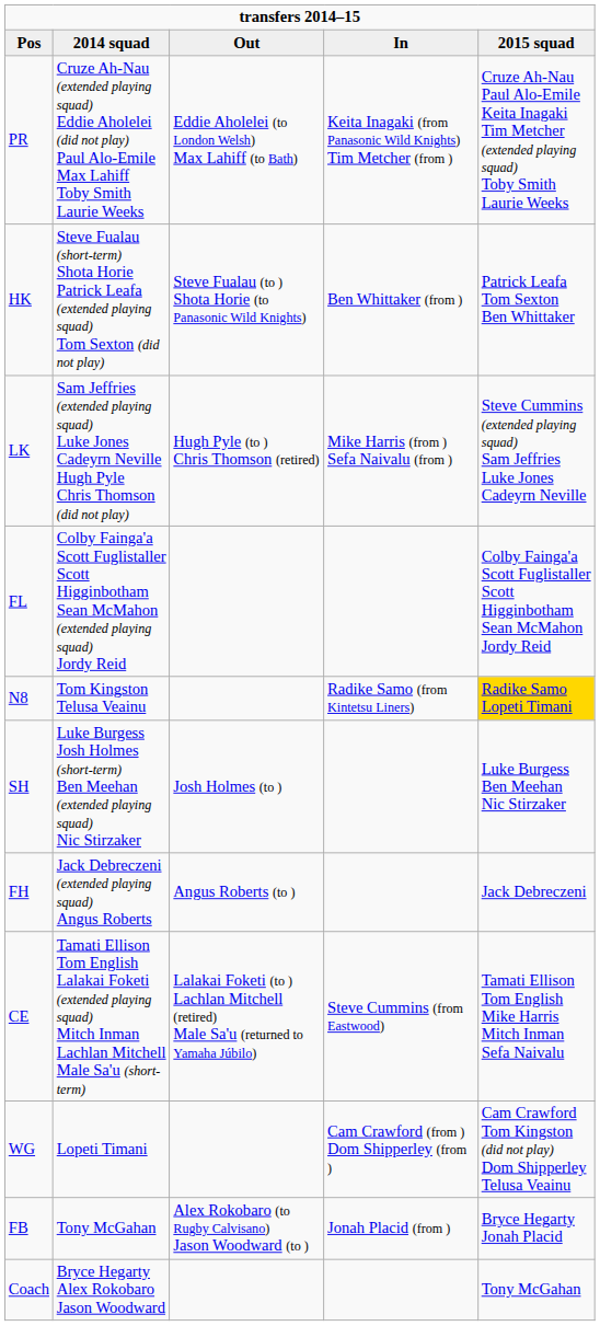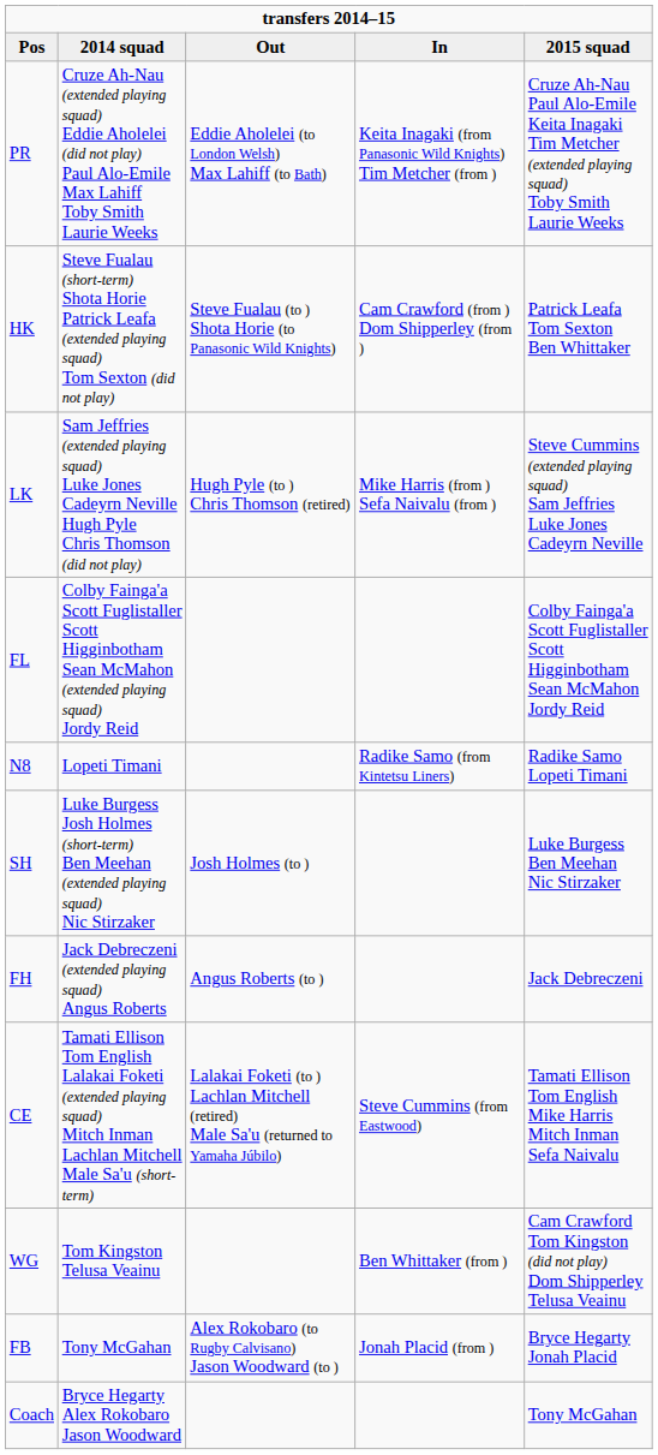 <table class="wikitable" style="text-align: left; width:95%">
 <tr>
 <td colspan="100%" style="text-align:center;"><strong> transfers 2014–15</strong></td>
 </tr>
 <tr>
 <th style="background:#efefef; width:6%;">Pos</th>
 <th style="background:#efefef; width:20%;">2014 squad</th>
 <th style="background:#efefef; width:27%;">Out</th>
 <th style="background:#efefef; width:27%;">In</th>
 <th style="background:#efefef; width:20%;">2015 squad</th>
 </tr>
 <tr>
 <td><a href='#'>PR</a></td>
 <td> <a href='#'>Cruze Ah-Nau</a> <small><em>(extended playing squad)</em></small><br><a href='#'>Eddie Aholelei</a> <small><em>(did not play)</em></small><br><a href='#'>Paul Alo-Emile</a><br><a href='#'>Max Lahiff</a><br><a href='#'>Toby Smith</a><br><a href='#'>Laurie Weeks</a></td>
 <td>  <a href='#'>Eddie Aholelei</a> <small>(to  <a href='#'>London Welsh</a>)</small><br> <a href='#'>Max Lahiff</a> <small>(to  <a href='#'>Bath</a>)</small></td>
 <td>  <a href='#'>Keita Inagaki</a> <small>(from  <a href='#'>Panasonic Wild Knights</a>)</small><br> <a href='#'>Tim Metcher</a> <small>(from )</small></td>
 <td> <a href='#'>Cruze Ah-Nau</a><br><a href='#'>Paul Alo-Emile</a><br><a href='#'>Keita Inagaki</a><br><a href='#'>Tim Metcher</a> <small><em>(extended playing squad)</em></small><br><a href='#'>Toby Smith</a><br><a href='#'>Laurie Weeks</a></td>
 </tr>
 <tr>
 <td><a href='#'>HK</a></td>
 <td> <a href='#'>Steve Fualau</a> <small><em>(short-term)</em></small><br><a href='#'>Shota Horie</a><br><a href='#'>Patrick Leafa</a> <small><em>(extended playing squad)</em></small><br><a href='#'>Tom Sexton</a> <small><em>(did not play)</em></small></td>
 <td>  <a href='#'>Steve Fualau</a> <small>(to )</small><br> <a href='#'>Shota Horie</a> <small>(to  <a href='#'>Panasonic Wild Knights</a>)</small></td>
-<td>  <a href='#'>Ben Whittaker</a> <small>(from )</small></td>
+<td>  <a href='#'>Cam Crawford</a> <small>(from )</small><br> <a href='#'>Dom Shipperley</a> <small>(from )</small></td>
 <td> <a href='#'>Patrick Leafa</a><br><a href='#'>Tom Sexton</a><br><a href='#'>Ben Whittaker</a></td>
 </tr>
 <tr>
 <td><a href='#'>LK</a></td>
 <td> <a href='#'>Sam Jeffries</a> <small><em>(extended playing squad)</em></small><br><a href='#'>Luke Jones</a><br><a href='#'>Cadeyrn Neville</a><br><a href='#'>Hugh Pyle</a><br><a href='#'>Chris Thomson</a> <small><em>(did not play)</em></small></td>
 <td>  <a href='#'>Hugh Pyle</a> <small>(to )</small><br> <a href='#'>Chris Thomson</a> <small>(retired)</small></td>
 <td>  <a href='#'>Mike Harris</a> <small>(from )</small><br> <a href='#'>Sefa Naivalu</a> <small>(from )</small></td>
 <td> <a href='#'>Steve Cummins</a> <small><em>(extended playing squad)</em></small><br><a href='#'>Sam Jeffries</a><br><a href='#'>Luke Jones</a><br><a href='#'>Cadeyrn Neville</a></td>
 </tr>
 <tr>
 <td><a href='#'>FL</a></td>
 <td> <a href='#'>Colby Fainga'a</a><br><a href='#'>Scott Fuglistaller</a><br><a href='#'>Scott Higginbotham</a><br><a href='#'>Sean McMahon</a> <small><em>(extended playing squad)</em></small><br><a href='#'>Jordy Reid</a></td>
 <td></td>
 <td></td>
 <td> <a href='#'>Colby Fainga'a</a><br><a href='#'>Scott Fuglistaller</a><br><a href='#'>Scott Higginbotham</a><br><a href='#'>Sean McMahon</a><br><a href='#'>Jordy Reid</a></td>
 </tr>
 <tr>
 <td><a href='#'>N8</a></td>
-<td> <a href='#'>Tom Kingston</a><br><a href='#'>Telusa Veainu</a></td>
+<td> <a href='#'>Lopeti Timani</a></td>
 <td></td>
 <td>  <a href='#'>Radike Samo</a> <small>(from  <a href='#'>Kintetsu Liners</a>)</small></td>
-<td style="background: gold;"> <a href='#'>Radike Samo</a><br><a href='#'>Lopeti Timani</a></td>
+<td> <a href='#'>Radike Samo</a><br><a href='#'>Lopeti Timani</a></td>
 </tr>
 <tr>
 <td><a href='#'>SH</a></td>
 <td> <a href='#'>Luke Burgess</a><br><a href='#'>Josh Holmes</a> <small><em>(short-term)</em></small><br><a href='#'>Ben Meehan</a> <small><em>(extended playing squad)</em></small><br><a href='#'>Nic Stirzaker</a></td>
 <td>  <a href='#'>Josh Holmes</a> <small>(to )</small></td>
 <td></td>
 <td> <a href='#'>Luke Burgess</a><br><a href='#'>Ben Meehan</a><br><a href='#'>Nic Stirzaker</a></td>
 </tr>
 <tr>
 <td><a href='#'>FH</a></td>
 <td> <a href='#'>Jack Debreczeni</a> <small><em>(extended playing squad)</em></small><br><a href='#'>Angus Roberts</a></td>
 <td>  <a href='#'>Angus Roberts</a> <small>(to )</small></td>
 <td></td>
 <td> <a href='#'>Jack Debreczeni</a></td>
 </tr>
 <tr>
 <td><a href='#'>CE</a></td>
 <td> <a href='#'>Tamati Ellison</a><br><a href='#'>Tom English</a><br><a href='#'>Lalakai Foketi</a> <small><em>(extended playing squad)</em></small><br><a href='#'>Mitch Inman</a><br><a href='#'>Lachlan Mitchell</a><br><a href='#'>Male Sa'u</a> <small><em>(short-term)</em></small></td>
 <td>  <a href='#'>Lalakai Foketi</a> <small>(to )</small><br> <a href='#'>Lachlan Mitchell</a> <small>(retired)</small><br> <a href='#'>Male Sa'u</a> <small>(returned to  <a href='#'>Yamaha Júbilo</a>)</small></td>
 <td>  <a href='#'>Steve Cummins</a> <small>(from <a href='#'>Eastwood</a>)</small></td>
 <td> <a href='#'>Tamati Ellison</a><br><a href='#'>Tom English</a><br><a href='#'>Mike Harris</a><br><a href='#'>Mitch Inman</a><br><a href='#'>Sefa Naivalu</a></td>
 </tr>
 <tr>
 <td><a href='#'>WG</a></td>
-<td> <a href='#'>Lopeti Timani</a></td>
+<td> <a href='#'>Tom Kingston</a><br><a href='#'>Telusa Veainu</a></td>
 <td></td>
-<td>  <a href='#'>Cam Crawford</a> <small>(from )</small><br> <a href='#'>Dom Shipperley</a> <small>(from )</small></td>
+<td>  <a href='#'>Ben Whittaker</a> <small>(from )</small></td>
 <td> <a href='#'>Cam Crawford</a><br><a href='#'>Tom Kingston</a> <small><em>(did not play)</em></small><br><a href='#'>Dom Shipperley</a><br><a href='#'>Telusa Veainu</a></td>
 </tr>
 <tr>
 <td><a href='#'>FB</a></td>
 <td> <a href='#'>Tony McGahan</a></td>
 <td>  <a href='#'>Alex Rokobaro</a> <small>(to  <a href='#'>Rugby Calvisano</a>)</small><br> <a href='#'>Jason Woodward</a> <small>(to )</small></td>
 <td>  <a href='#'>Jonah Placid</a> <small>(from )</small></td>
 <td> <a href='#'>Bryce Hegarty</a><br><a href='#'>Jonah Placid</a></td>
 </tr>
 <tr>
 <td><a href='#'>Coach</a></td>
 <td> <a href='#'>Bryce Hegarty</a><br><a href='#'>Alex Rokobaro</a><br><a href='#'>Jason Woodward</a></td>
 <td></td>
 <td></td>
 <td> <a href='#'>Tony McGahan</a></td>
 </tr>
 </table>
